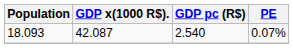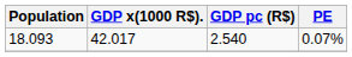 <table class="wikitable">
 <tr>
 <th>Population</th>
 <th><a href='#'>GDP</a> x(1000 R$).</th>
 <th><a href='#'>GDP pc</a> (R$)</th>
 <th><a href='#'>PE</a></th>
 </tr>
 <tr>
 <td>18.093</td>
-<td>42.087</td>
+<td>42.017</td>
 <td>2.540</td>
 <td>0.07%</td>
 </tr>
 <tr>
 </tr>
 </table>
